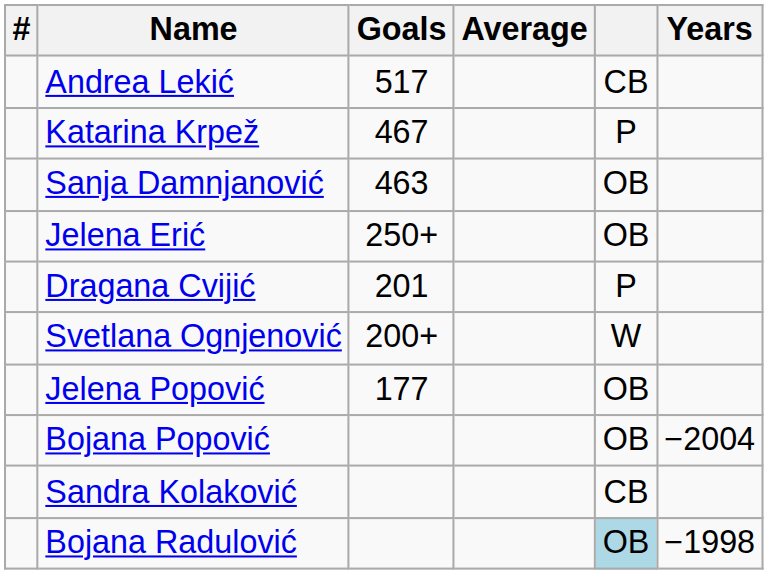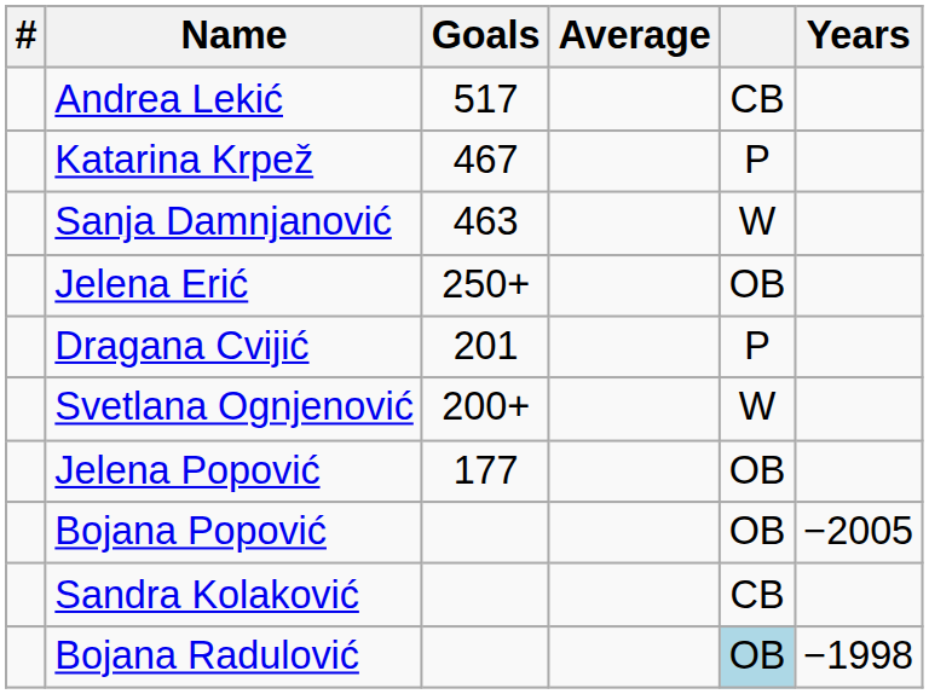 <table class="wikitable sortable" style="text-align:center">
 <tr>
 <th>#</th>
 <th>Name</th>
 <th>Goals</th>
 <th>Average</th>
 <th></th>
 <th>Years</th>
 </tr>
 <tr>
 <td></td>
 <td align="left"><a href='#'>Andrea Lekić</a></td>
 <td>517</td>
 <td></td>
 <td>CB</td>
 <td></td>
 </tr>
 <tr>
 <td></td>
 <td align="left"><a href='#'>Katarina Krpež</a></td>
 <td>467</td>
 <td></td>
 <td>P</td>
 <td></td>
 </tr>
 <tr>
 <td></td>
 <td align="left"><a href='#'>Sanja Damnjanović</a></td>
 <td>463</td>
 <td></td>
-<td>OB</td>
+<td>W</td>
 <td></td>
 </tr>
 <tr>
 <td></td>
 <td align="left"><a href='#'>Jelena Erić</a></td>
 <td>250+</td>
 <td></td>
 <td>OB</td>
 <td></td>
 </tr>
 <tr>
 <td></td>
 <td align="left"><a href='#'>Dragana Cvijić</a></td>
 <td>201</td>
 <td></td>
 <td>P</td>
 <td></td>
 </tr>
 <tr>
 <td></td>
 <td align="left"><a href='#'>Svetlana Ognjenović</a></td>
 <td>200+</td>
 <td></td>
 <td>W</td>
 <td></td>
 </tr>
 <tr>
 <td></td>
 <td align="left"><a href='#'>Jelena Popović</a></td>
 <td>177</td>
 <td></td>
 <td>OB</td>
 <td></td>
 </tr>
 <tr>
 <td></td>
 <td align="left"><a href='#'>Bojana Popović</a></td>
 <td></td>
 <td></td>
 <td>OB</td>
-<td>−2004</td>
+<td>−2005</td>
 </tr>
 <tr>
 <td></td>
 <td align="left"><a href='#'>Sandra Kolaković</a></td>
 <td></td>
 <td></td>
 <td>CB</td>
 <td></td>
 </tr>
 <tr>
 <td></td>
 <td align="left"><a href='#'>Bojana Radulović</a></td>
 <td></td>
 <td></td>
 <td style="background: lightblue;">OB</td>
 <td>−1998</td>
 </tr>
 </table>
